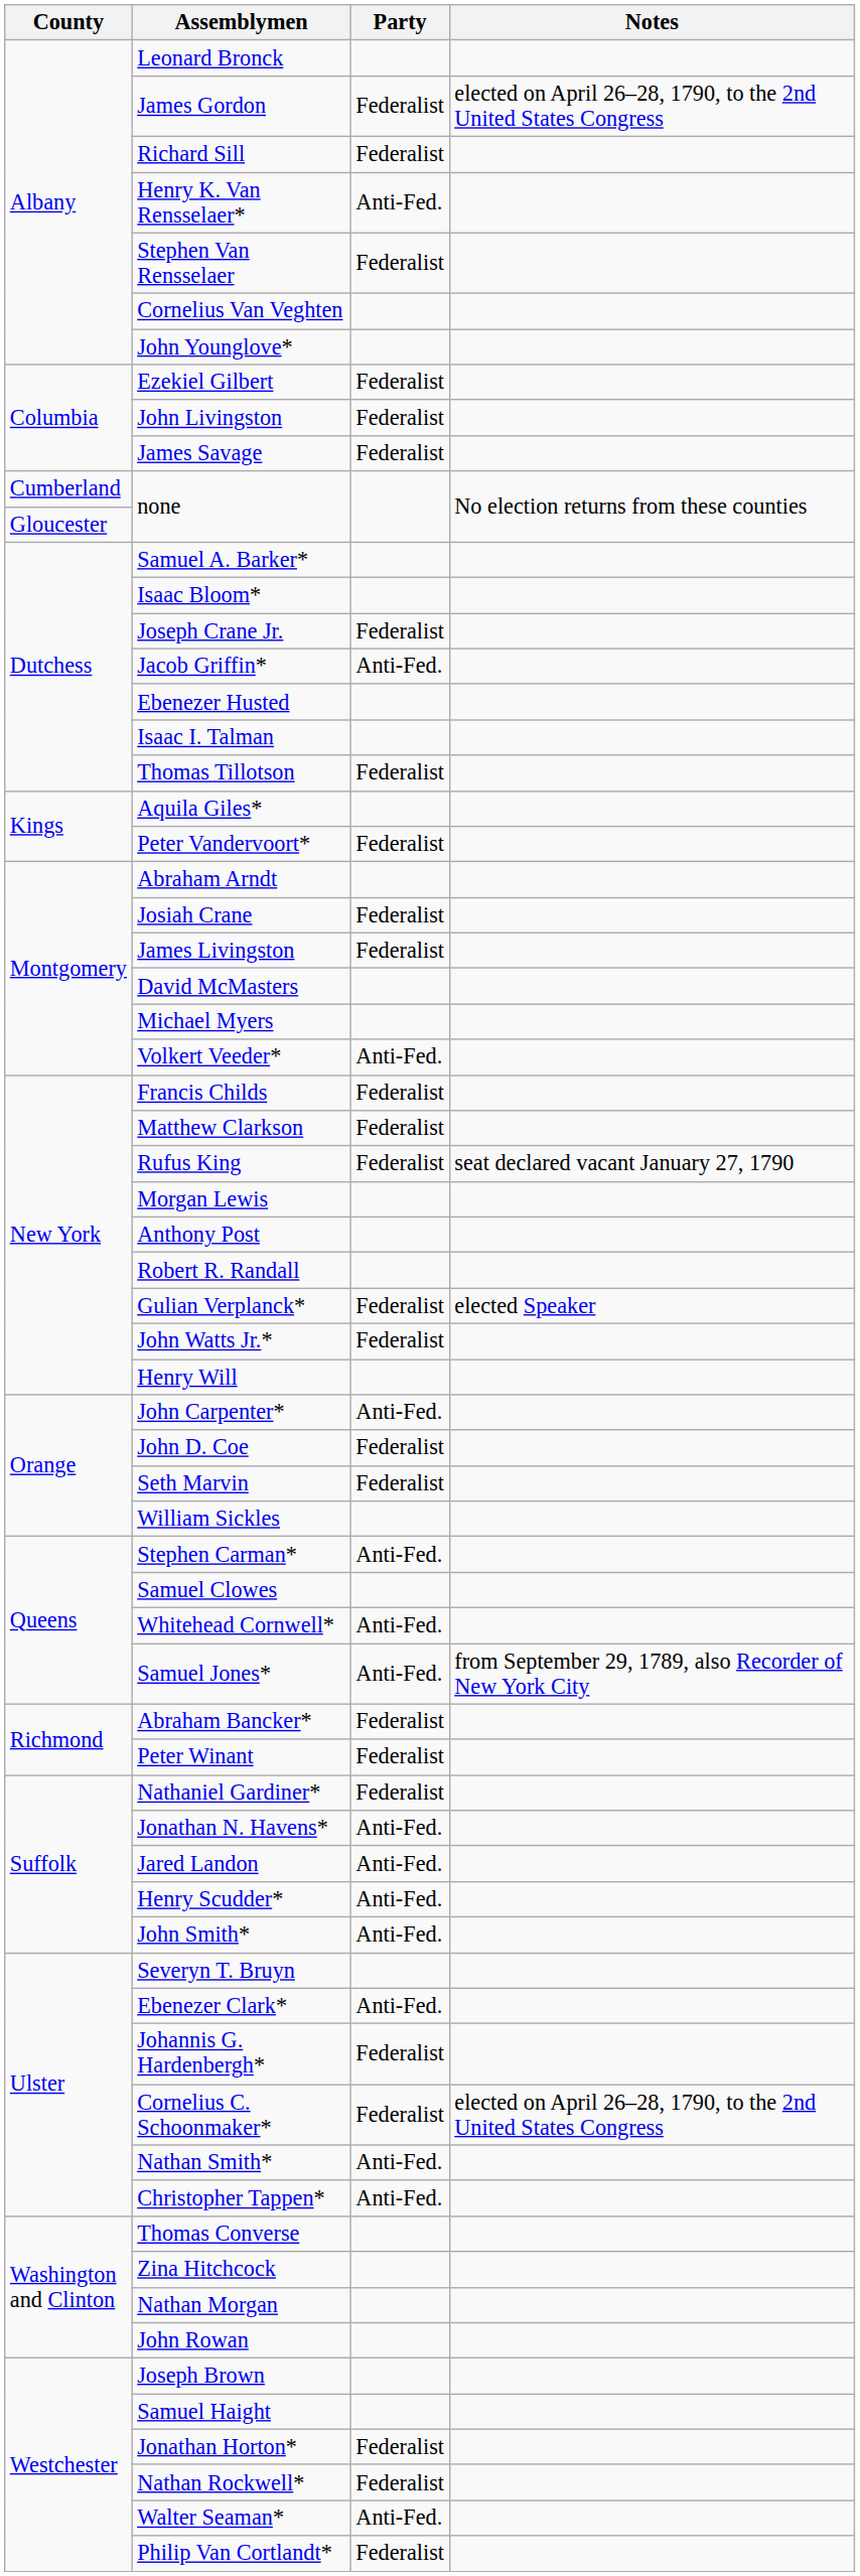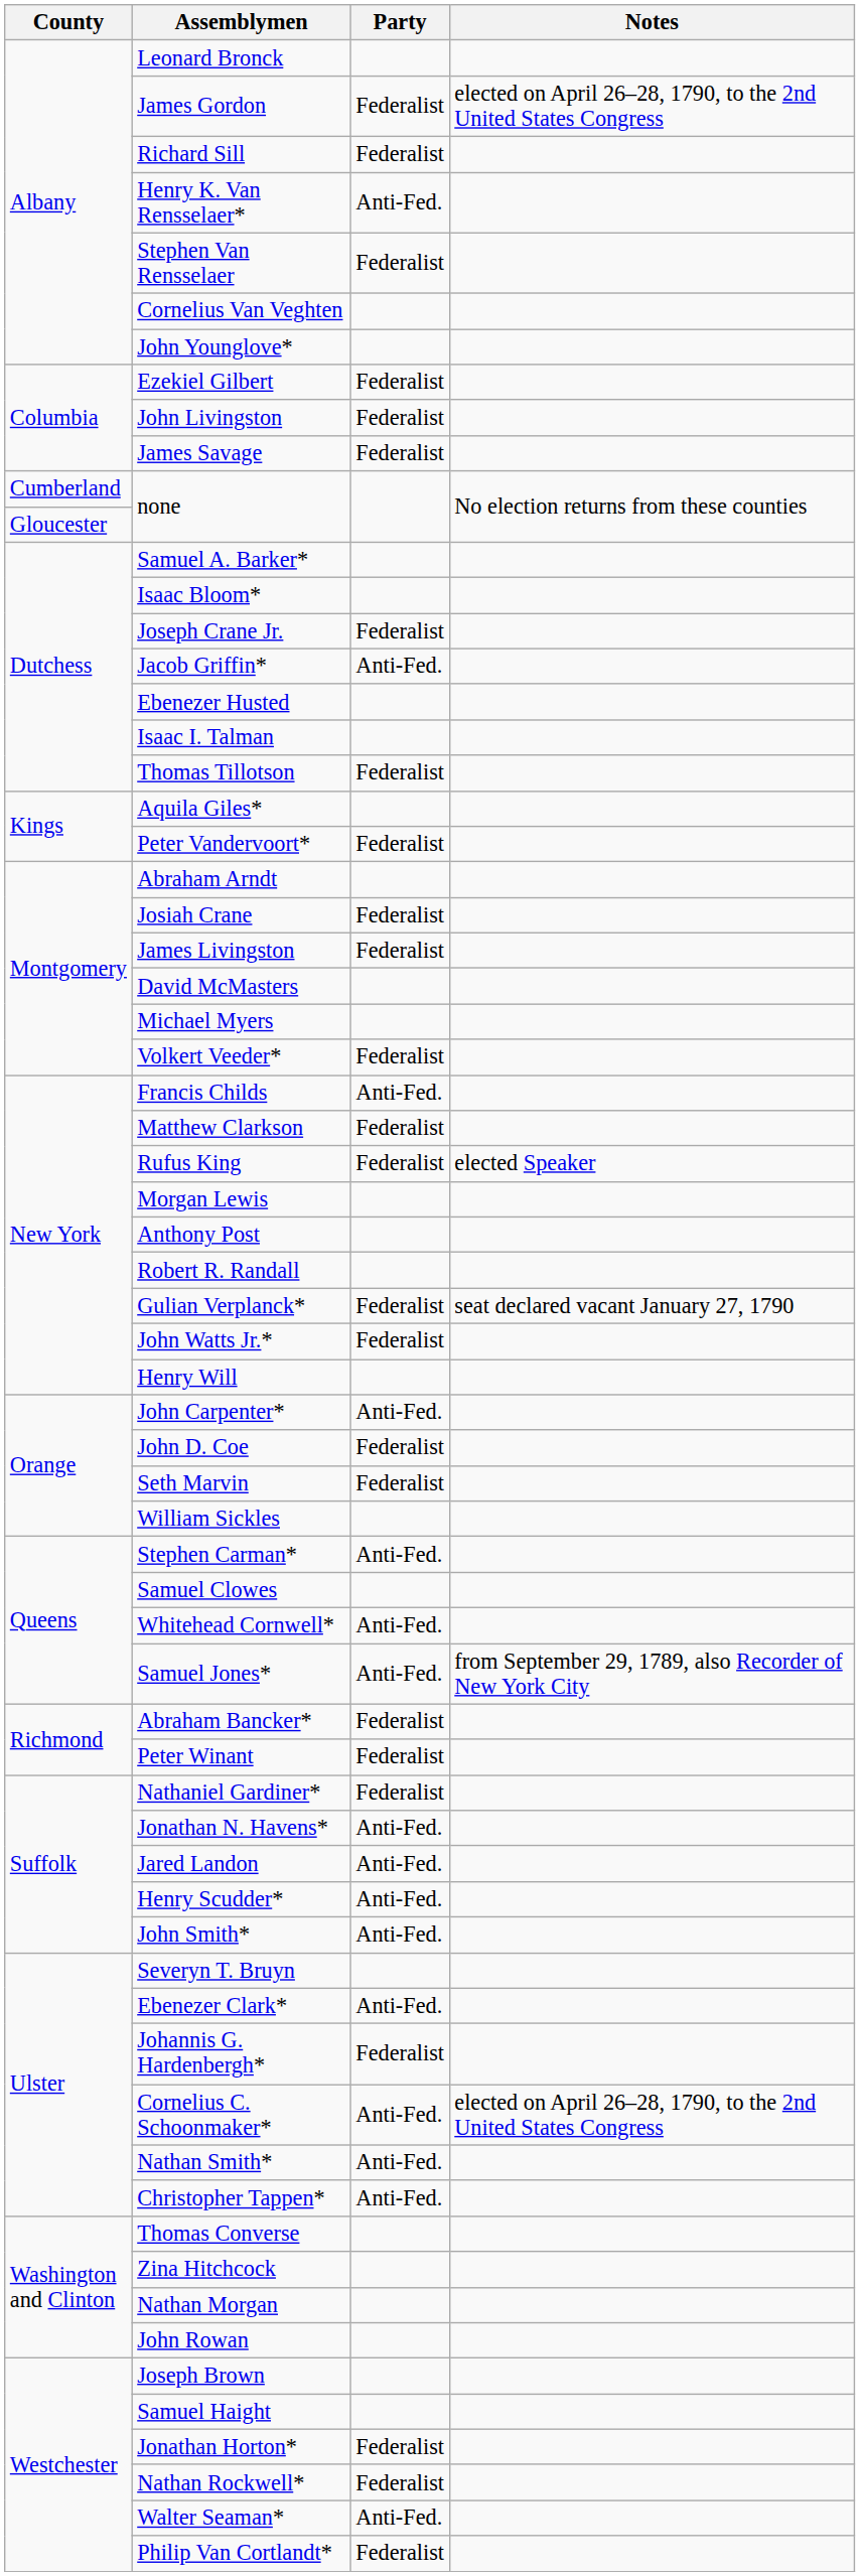 <table class=wikitable>
 <tr>
 <th>County</th>
 <th>Assemblymen</th>
 <th>Party</th>
 <th>Notes</th>
 </tr>
 <tr>
 <td rowspan="7"><a href='#'>Albany</a></td>
 <td><a href='#'>Leonard Bronck</a></td>
 <td></td>
 <td></td>
 </tr>
 <tr>
 <td><a href='#'>James Gordon</a></td>
 <td>Federalist</td>
 <td>elected on April 26–28, 1790, to the <a href='#'>2nd United States Congress</a></td>
 </tr>
 <tr>
 <td><a href='#'>Richard Sill</a></td>
 <td>Federalist</td>
 <td></td>
 </tr>
 <tr>
 <td><a href='#'>Henry K. Van Rensselaer</a>*</td>
 <td>Anti-Fed.</td>
 <td></td>
 </tr>
 <tr>
 <td><a href='#'>Stephen Van Rensselaer</a></td>
 <td>Federalist</td>
 <td></td>
 </tr>
 <tr>
 <td><a href='#'>Cornelius Van Veghten</a></td>
 <td></td>
 <td></td>
 </tr>
 <tr>
 <td><a href='#'>John Younglove</a>*</td>
 <td></td>
 <td></td>
 </tr>
 <tr>
 <td rowspan="3"><a href='#'>Columbia</a></td>
 <td><a href='#'>Ezekiel Gilbert</a></td>
 <td>Federalist</td>
 <td></td>
 </tr>
 <tr>
 <td><a href='#'>John Livingston</a></td>
 <td>Federalist</td>
 <td></td>
 </tr>
 <tr>
 <td><a href='#'>James Savage</a></td>
 <td>Federalist</td>
 <td></td>
 </tr>
 <tr>
 <td><a href='#'>Cumberland</a></td>
 <td rowspan="2">none</td>
 <td rowspan="2"></td>
 <td rowspan="2">No election returns from these counties</td>
 </tr>
 <tr>
 <td><a href='#'>Gloucester</a></td>
 </tr>
 <tr>
 <td rowspan="7"><a href='#'>Dutchess</a></td>
 <td><a href='#'>Samuel A. Barker</a>*</td>
 <td></td>
 <td></td>
 </tr>
 <tr>
 <td><a href='#'>Isaac Bloom</a>*</td>
 <td></td>
 <td></td>
 </tr>
 <tr>
 <td><a href='#'>Joseph Crane Jr.</a></td>
 <td>Federalist</td>
 <td></td>
 </tr>
 <tr>
 <td><a href='#'>Jacob Griffin</a>*</td>
 <td>Anti-Fed.</td>
 <td></td>
 </tr>
 <tr>
 <td><a href='#'>Ebenezer Husted</a></td>
 <td></td>
 <td></td>
 </tr>
 <tr>
 <td><a href='#'>Isaac I. Talman</a></td>
 <td></td>
 <td></td>
 </tr>
 <tr>
 <td><a href='#'>Thomas Tillotson</a></td>
 <td>Federalist</td>
 <td></td>
 </tr>
 <tr>
 <td rowspan="2"><a href='#'>Kings</a></td>
 <td><a href='#'>Aquila Giles</a>*</td>
 <td></td>
 <td></td>
 </tr>
 <tr>
 <td><a href='#'>Peter Vandervoort</a>*</td>
 <td>Federalist</td>
 <td></td>
 </tr>
 <tr>
 <td rowspan="6"><a href='#'>Montgomery</a></td>
 <td><a href='#'>Abraham Arndt</a></td>
 <td></td>
 <td></td>
 </tr>
 <tr>
 <td><a href='#'>Josiah Crane</a></td>
 <td>Federalist</td>
 <td></td>
 </tr>
 <tr>
 <td><a href='#'>James Livingston</a></td>
 <td>Federalist</td>
 <td></td>
 </tr>
 <tr>
 <td><a href='#'>David McMasters</a></td>
 <td></td>
 <td></td>
 </tr>
 <tr>
 <td><a href='#'>Michael Myers</a></td>
 <td></td>
 <td></td>
 </tr>
 <tr>
 <td><a href='#'>Volkert Veeder</a>*</td>
-<td>Anti-Fed.</td>
+<td>Federalist</td>
 <td></td>
 </tr>
 <tr>
 <td rowspan="9"><a href='#'>New York</a></td>
 <td><a href='#'>Francis Childs</a></td>
-<td>Federalist</td>
+<td>Anti-Fed.</td>
 <td></td>
 </tr>
 <tr>
 <td><a href='#'>Matthew Clarkson</a></td>
 <td>Federalist</td>
 <td></td>
 </tr>
 <tr>
 <td><a href='#'>Rufus King</a></td>
 <td>Federalist</td>
-<td>seat declared vacant January 27, 1790</td>
+<td>elected <a href='#'>Speaker</a></td>
 </tr>
 <tr>
 <td><a href='#'>Morgan Lewis</a></td>
 <td></td>
 <td></td>
 </tr>
 <tr>
 <td><a href='#'>Anthony Post</a></td>
 <td></td>
 <td></td>
 </tr>
 <tr>
 <td><a href='#'>Robert R. Randall</a></td>
 <td></td>
 <td></td>
 </tr>
 <tr>
 <td><a href='#'>Gulian Verplanck</a>*</td>
 <td>Federalist</td>
-<td>elected <a href='#'>Speaker</a></td>
+<td>seat declared vacant January 27, 1790</td>
 </tr>
 <tr>
 <td><a href='#'>John Watts Jr.</a>*</td>
 <td>Federalist</td>
 <td></td>
 </tr>
 <tr>
 <td><a href='#'>Henry Will</a></td>
 <td></td>
 <td></td>
 </tr>
 <tr>
 <td rowspan="4"><a href='#'>Orange</a></td>
 <td><a href='#'>John Carpenter</a>*</td>
 <td>Anti-Fed.</td>
 <td></td>
 </tr>
 <tr>
 <td><a href='#'>John D. Coe</a></td>
 <td>Federalist</td>
 <td></td>
 </tr>
 <tr>
 <td><a href='#'>Seth Marvin</a></td>
 <td>Federalist</td>
 <td></td>
 </tr>
 <tr>
 <td><a href='#'>William Sickles</a></td>
 <td></td>
 <td></td>
 </tr>
 <tr>
 <td rowspan="4"><a href='#'>Queens</a></td>
 <td><a href='#'>Stephen Carman</a>*</td>
 <td>Anti-Fed.</td>
 <td></td>
 </tr>
 <tr>
 <td><a href='#'>Samuel Clowes</a></td>
 <td></td>
 <td></td>
 </tr>
 <tr>
 <td><a href='#'>Whitehead Cornwell</a>*</td>
 <td>Anti-Fed.</td>
 <td></td>
 </tr>
 <tr>
 <td><a href='#'>Samuel Jones</a>*</td>
 <td>Anti-Fed.</td>
 <td>from September 29, 1789, also <a href='#'>Recorder of New York City</a></td>
 </tr>
 <tr>
 <td rowspan="2"><a href='#'>Richmond</a></td>
 <td><a href='#'>Abraham Bancker</a>*</td>
 <td>Federalist</td>
 <td></td>
 </tr>
 <tr>
 <td><a href='#'>Peter Winant</a></td>
 <td>Federalist</td>
 <td></td>
 </tr>
 <tr>
 <td rowspan="5"><a href='#'>Suffolk</a></td>
 <td><a href='#'>Nathaniel Gardiner</a>*</td>
 <td>Federalist</td>
 <td></td>
 </tr>
 <tr>
 <td><a href='#'>Jonathan N. Havens</a>*</td>
 <td>Anti-Fed.</td>
 <td></td>
 </tr>
 <tr>
 <td><a href='#'>Jared Landon</a></td>
 <td>Anti-Fed.</td>
 <td></td>
 </tr>
 <tr>
 <td><a href='#'>Henry Scudder</a>*</td>
 <td>Anti-Fed.</td>
 <td></td>
 </tr>
 <tr>
 <td><a href='#'>John Smith</a>*</td>
 <td>Anti-Fed.</td>
 <td></td>
 </tr>
 <tr>
 <td rowspan="6"><a href='#'>Ulster</a></td>
 <td><a href='#'>Severyn T. Bruyn</a></td>
 <td></td>
 <td></td>
 </tr>
 <tr>
 <td><a href='#'>Ebenezer Clark</a>*</td>
 <td>Anti-Fed.</td>
 <td></td>
 </tr>
 <tr>
 <td><a href='#'>Johannis G. Hardenbergh</a>*</td>
 <td>Federalist</td>
 <td></td>
 </tr>
 <tr>
 <td><a href='#'>Cornelius C. Schoonmaker</a>*</td>
-<td>Federalist</td>
+<td>Anti-Fed.</td>
 <td>elected on April 26–28, 1790, to the <a href='#'>2nd United States Congress</a></td>
 </tr>
 <tr>
 <td><a href='#'>Nathan Smith</a>*</td>
 <td>Anti-Fed.</td>
 <td></td>
 </tr>
 <tr>
 <td><a href='#'>Christopher Tappen</a>*</td>
 <td>Anti-Fed.</td>
 <td></td>
 </tr>
 <tr>
 <td rowspan="4"><a href='#'>Washington</a> <br>and <a href='#'>Clinton</a></td>
 <td><a href='#'>Thomas Converse</a></td>
 <td></td>
 <td></td>
 </tr>
 <tr>
 <td><a href='#'>Zina Hitchcock</a></td>
 <td></td>
 <td></td>
 </tr>
 <tr>
 <td><a href='#'>Nathan Morgan</a></td>
 <td></td>
 <td></td>
 </tr>
 <tr>
 <td><a href='#'>John Rowan</a></td>
 <td></td>
 <td></td>
 </tr>
 <tr>
 <td rowspan="6"><a href='#'>Westchester</a></td>
 <td><a href='#'>Joseph Brown</a></td>
 <td></td>
 <td></td>
 </tr>
 <tr>
 <td><a href='#'>Samuel Haight</a></td>
 <td></td>
 <td></td>
 </tr>
 <tr>
 <td><a href='#'>Jonathan Horton</a>*</td>
 <td>Federalist</td>
 <td></td>
 </tr>
 <tr>
 <td><a href='#'>Nathan Rockwell</a>*</td>
 <td>Federalist</td>
 <td></td>
 </tr>
 <tr>
 <td><a href='#'>Walter Seaman</a>*</td>
 <td>Anti-Fed.</td>
 <td></td>
 </tr>
 <tr>
 <td><a href='#'>Philip Van Cortlandt</a>*</td>
 <td>Federalist</td>
 <td></td>
 </tr>
 <tr>
 </tr>
 </table>
